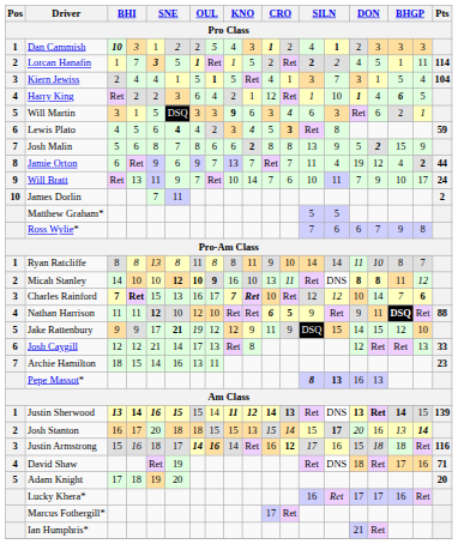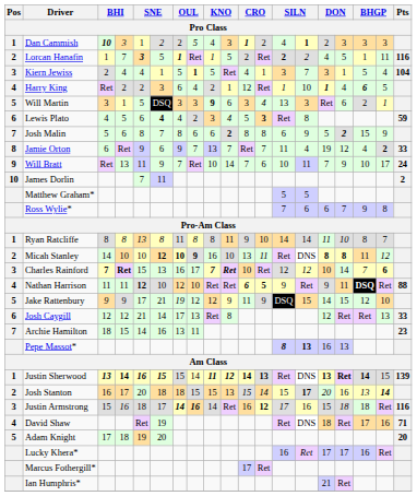 <table class="wikitable" style="font-size: 85%; text-align: center;">
 <tr valign="top">
 <th valign="middle">Pos</th>
 <th valign="middle">Driver</th>
 <th colspan="2"><a href='#'>BHI</a></th>
 <th colspan="2"><a href='#'>SNE</a></th>
 <th colspan="2"><a href='#'>OUL</a></th>
 <th colspan="2"><a href='#'>KNO</a></th>
 <th colspan="2"><a href='#'>CRO</a></th>
 <th colspan="2"><a href='#'>SILN</a></th>
 <th colspan="2"><a href='#'>DON</a></th>
 <th colspan="2"><a href='#'>BHGP</a></th>
 <th valign="middle">Pts</th>
 </tr>
 <tr>
 <th colspan=19>Pro Class</th>
 </tr>
 <tr>
 <th>1</th>
 <td align=left> <a href='#'>Dan Cammish</a></td>
 <td style="background:#dfffdf;"><strong><em>10</em></strong></td>
 <td style="background:#ffdf9f;"><em>3</em></td>
 <td style="background:#ffffbf;">1</td>
 <td style="background:#dfdfdf;"><em>2</em></td>
 <td style="background:#dfdfdf;">2</td>
 <td style="background:#dfffdf;"><em>5</em></td>
 <td style="background:#dfffdf;">4</td>
 <td style="background:#ffdf9f;">3</td>
 <td style="background:#ffffbf;"><strong><em>1</em></strong></td>
 <td style="background:#dfdfdf;">2</td>
 <td style="background:#dfffdf;">4</td>
 <td style="background:#ffffbf;"><strong>1</strong></td>
 <td style="background:#dfdfdf;">2</td>
 <td style="background:#ffdf9f;">3</td>
 <td style="background:#ffdf9f;">3</td>
 <td style="background:#ffdf9f;">3</td>
 <th></th>
 </tr>
 <tr>
 <th>2</th>
 <td align=left> <a href='#'>Lorcan Hanafin</a></td>
 <td style="background:#ffffbf;">1</td>
 <td style="background:#dfffdf;">7</td>
 <td style="background:#ffdf9f;"><strong><em>3</em></strong></td>
 <td style="background:#dfffdf;">5</td>
 <td style="background:#ffffbf;"><strong><em>1</em></strong></td>
 <td style="background:#efcfff;">Ret</td>
 <td style="background:#ffffbf;"><em>1</em></td>
 <td style="background:#dfffdf;">5</td>
 <td style="background:#dfdfdf;">2</td>
 <td style="background:#efcfff;">Ret</td>
 <td style="background:#dfdfdf;"><strong>2</strong></td>
 <td style="background:#dfdfdf;"><em>2</em></td>
 <td style="background:#dfffdf;">4</td>
 <td style="background:#dfffdf;">5</td>
 <td style="background:#ffffbf;">1</td>
 <td style="background:#dfffdf;">11</td>
-<th>114</th>
+<th>116</th>
 </tr>
 <tr>
 <th>3</th>
 <td align=left> <a href='#'>Kiern Jewiss</a></td>
 <td style="background:#dfdfdf;">2</td>
 <td style="background:#dfffdf;">4</td>
 <td style="background:#dfffdf;">4</td>
 <td style="background:#ffffbf;">1</td>
 <td style="background:#dfffdf;">5</td>
 <td style="background:#ffffbf;"><strong>1</strong></td>
 <td style="background:#dfffdf;">5</td>
 <td style="background:#efcfff;">Ret</td>
 <td style="background:#dfffdf;">4</td>
 <td style="background:#ffffbf;">1</td>
 <td style="background:#ffdf9f;">3</td>
 <td style="background:#dfffdf;">7</td>
 <td style="background:#ffdf9f;">3</td>
 <td style="background:#ffffbf;">1</td>
 <td style="background:#dfffdf;">5</td>
 <td style="background:#dfffdf;">4</td>
 <th>104</th>
 </tr>
 <tr>
 <th>4</th>
 <td align=left> <a href='#'>Harry King</a></td>
 <td style="background:#efcfff;">Ret</td>
 <td style="background:#dfdfdf;">2</td>
 <td style="background:#dfdfdf;">2</td>
 <td style="background:#ffdf9f;">3</td>
 <td style="background:#dfffdf;">6</td>
 <td style="background:#dfffdf;">4</td>
 <td style="background:#dfdfdf;">2</td>
 <td style="background:#ffffbf;">1</td>
 <td style="background:#dfffdf;">12</td>
 <td style="background:#efcfff;">Ret</td>
 <td style="background:#ffffbf;"><em>1</em></td>
 <td style="background:#dfffdf;">10</td>
 <td style="background:#ffffbf;"><strong><em>1</em></strong></td>
 <td style="background:#dfffdf;">4</td>
 <td style="background:#dfffdf;"><strong><em>6</em></strong></td>
 <td style="background:#dfffdf;">5</td>
 <th></th>
 </tr>
 <tr>
 <th>5</th>
 <td align=left> Will Martin</td>
 <td style="background:#ffdf9f;">3</td>
 <td style="background:#ffffbf;">1</td>
 <td style="background:#dfffdf;">5</td>
 <td style="background-color:#000000; color:white">DSQ</td>
 <td style="background:#ffdf9f;">3</td>
 <td style="background:#ffdf9f;">3</td>
 <td style="background:#dfffdf;"><strong>9</strong></td>
 <td style="background:#dfffdf;">6</td>
 <td style="background:#ffdf9f;">3</td>
 <td style="background:#dfffdf;"><em>4</em></td>
-<td style="background:#dfffdf;">6</td>
+<td style="background:#dfffdf;">13</td>
 <td style="background:#ffdf9f;">3</td>
 <td style="background:#efcfff;">Ret</td>
 <td style="background:#dfffdf;">6</td>
 <td style="background:#dfdfdf;">2</td>
 <td style="background:#ffffbf;"><em>1</em></td>
 <th></th>
 </tr>
 <tr>
 <th>6</th>
 <td align=left> Lewis Plato</td>
 <td style="background:#dfffdf;">4</td>
 <td style="background:#dfffdf;">5</td>
 <td style="background:#dfffdf;">6</td>
 <td style="background:#dfffdf;"><strong>4</strong></td>
 <td style="background:#dfffdf;">4</td>
 <td style="background:#dfdfdf;">2</td>
 <td style="background:#ffdf9f;">3</td>
 <td style="background:#dfffdf;"><em>4</em></td>
 <td style="background:#dfffdf;">5</td>
 <td style="background:#ffdf9f;"><strong>3</strong></td>
 <td style="background:#efcfff;">Ret</td>
 <td style="background:#dfffdf;">8</td>
 <td></td>
 <td></td>
 <td></td>
 <td></td>
 <th>59</th>
 </tr>
 <tr>
 <th>7</th>
 <td align=left> Josh Malin</td>
 <td style="background:#dfffdf;">5</td>
 <td style="background:#dfffdf;">6</td>
 <td style="background:#dfffdf;">8</td>
 <td style="background:#dfffdf;">7</td>
 <td style="background:#dfffdf;">8</td>
 <td style="background:#dfffdf;">6</td>
 <td style="background:#dfffdf;">6</td>
 <td style="background:#dfdfdf;"><strong>2</strong></td>
 <td style="background:#dfffdf;">8</td>
 <td style="background:#dfffdf;">8</td>
-<td style="background:#dfffdf;">13</td>
+<td style="background:#dfffdf;">6</td>
 <td style="background:#dfffdf;">9</td>
 <td style="background:#dfffdf;">5</td>
 <td style="background:#dfdfdf;"><strong><em>2</em></strong></td>
 <td style="background:#dfffdf;">15</td>
 <td style="background:#dfffdf;">9</td>
 <th></th>
 </tr>
 <tr>
 <th>8</th>
 <td align=left> <a href='#'>Jamie Orton</a></td>
 <td style="background:#dfffdf;">6</td>
 <td style="background:#efcfff;">Ret</td>
 <td style="background:#cfcfff;">9</td>
 <td style="background:#dfffdf;">6</td>
 <td style="background:#cfcfff;">9</td>
 <td style="background:#dfffdf;">7</td>
 <td style="background:#cfcfff;">13</td>
 <td style="background:#dfffdf;">7</td>
 <td style="background:#efcfff;">Ret</td>
 <td style="background:#dfffdf;">7</td>
 <td style="background:#dfffdf;">11</td>
 <td style="background:#dfffdf;">4</td>
 <td style="background:#dfffdf;">19</td>
 <td style="background:#dfffdf;">12</td>
 <td style="background:#dfffdf;">4</td>
 <td style="background:#dfdfdf;"><strong>2</strong></td>
-<th>44</th>
+<th>33</th>
 </tr>
 <tr>
 <th>9</th>
 <td align=left> <a href='#'>Will Bratt</a></td>
 <td style="background:#efcfff;">Ret</td>
 <td style="background:#dfffdf;">13</td>
 <td style="background:#cfcfff;">11</td>
 <td style="background:#dfffdf;">9</td>
 <td style="background:#dfffdf;">7</td>
 <td style="background:#efcfff;">Ret</td>
 <td style="background:#dfffdf;">10</td>
 <td style="background:#dfffdf;">14</td>
 <td style="background:#dfffdf;">7</td>
 <td style="background:#dfffdf;">6</td>
 <td style="background:#dfffdf;">10</td>
 <td style="background:#cfcfff;">11</td>
 <td style="background:#dfffdf;">7</td>
 <td style="background:#dfffdf;">9</td>
 <td style="background:#dfffdf;">10</td>
 <td style="background:#dfffdf;">17</td>
 <th>24</th>
 </tr>
 <tr>
 <th>10</th>
 <td align=left> James Dorlin</td>
 <td></td>
 <td></td>
 <td style="background:#dfffdf;">7</td>
 <td style="background:#cfcfff;">11</td>
 <td></td>
 <td></td>
 <td></td>
 <td></td>
 <td></td>
 <td></td>
 <td></td>
 <td></td>
 <td></td>
 <td></td>
 <td></td>
 <td></td>
 <th>2</th>
 </tr>
 <tr>
 <th></th>
 <td align=left> Matthew Graham*</td>
 <td></td>
 <td></td>
 <td></td>
 <td></td>
 <td></td>
 <td></td>
 <td></td>
 <td></td>
 <td></td>
 <td></td>
 <td style="background:#cfcfff;">5</td>
 <td style="background:#cfcfff;">5</td>
 <td></td>
 <td></td>
 <td></td>
 <td></td>
 <th></th>
 </tr>
 <tr>
 <th></th>
 <td align=left> <a href='#'>Ross Wylie</a>*</td>
 <td></td>
 <td></td>
 <td></td>
 <td></td>
 <td></td>
 <td></td>
 <td></td>
 <td></td>
 <td></td>
 <td></td>
 <td style="background:#cfcfff;">7</td>
 <td style="background:#cfcfff;">6</td>
 <td style="background:#cfcfff;">6</td>
 <td style="background:#cfcfff;">7</td>
 <td style="background:#cfcfff;">9</td>
 <td style="background:#cfcfff;">8</td>
 <th></th>
 </tr>
 <tr>
 <th colspan=19>Pro-Am Class</th>
 </tr>
 <tr>
 <th>1</th>
 <td align=left> Ryan Ratcliffe</td>
 <td style="background:#dfdfdf;">8</td>
 <td style="background:#ffffbf;"><em>8</em></td>
 <td style="background:#ffdf9f;"><em>13</em></td>
 <td style="background:#ffffbf;"><em>8</em></td>
 <td style="background:#dfdfdf;">11</td>
 <td style="background:#ffffbf;"><em>8</em></td>
 <td style="background:#dfdfdf;">8</td>
 <td style="background:#ffdf9f;">11</td>
 <td style="background:#dfdfdf;">9</td>
 <td style="background:#ffdf9f;">10</td>
 <td style="background:#ffdf9f;">14</td>
 <td style="background:#dfdfdf;">14</td>
 <td style="background:#dfffdf;"><em>11</em></td>
 <td style="background:#dfdfdf;"><em>10</em></td>
 <td style="background:#dfdfdf;">8</td>
 <td style="background:#dfdfdf;">7</td>
 <th></th>
 </tr>
 <tr>
 <th>2</th>
 <td align=left> Micah Stanley</td>
 <td style="background:#dfffdf;">14</td>
 <td style="background:#ffdf9f;">10</td>
 <td style="background:#ffffbf;">10</td>
 <td style="background:#ffdf9f;"><strong>12</strong></td>
 <td style="background:#ffffbf;"><strong>10</strong></td>
 <td style="background:#dfdfdf;"><strong>9</strong></td>
 <td style="background:#dfffdf;">16</td>
 <td style="background:#dfdfdf;">10</td>
 <td style="background:#dfffdf;">13</td>
 <td style="background:#dfffdf;"><em>11</em></td>
 <td style="background:#efcfff;">Ret</td>
 <td style="background:#ffffff;">DNS</td>
 <td style="background:#ffffbf;"><strong>8</strong></td>
 <td style="background:#ffffbf;"><strong>8</strong></td>
 <td style="background:#ffdf9f;">11</td>
 <td style="background:#dfffdf;"><em>12</em></td>
 <th></th>
 </tr>
 <tr>
 <th>3</th>
 <td align=left> Charles Rainford</td>
 <td style="background:#ffffbf;"><strong>7</strong></td>
 <td style="background:#efcfff;"><strong>Ret</strong></td>
 <td style="background:#dfffdf;">15</td>
 <td style="background:#dfffdf;">13</td>
 <td style="background:#dfffdf;">16</td>
 <td style="background:#dfffdf;">17</td>
 <td style="background:#ffffbf;"><strong><em>7</em></strong></td>
 <td style="background:#efcfff;"><strong><em>Ret</em></strong></td>
 <td style="background:#ffdf9f;">10</td>
 <td style="background:#efcfff;">Ret</td>
 <td style="background:#dfdfdf;">12</td>
 <td style="background:#ffffbf;"><em>12</em></td>
 <td style="background:#ffdf9f;">10</td>
 <td style="background:#dfffdf;">14</td>
 <td style="background:#ffffbf;"><em>7</em></td>
 <td style="background:#ffffbf;"><strong>6</strong></td>
 <th></th>
 </tr>
 <tr>
 <th>4</th>
 <td align=left> Nathan Harrison</td>
 <td style="background:#dfffdf;">11</td>
 <td style="background:#dfffdf;">11</td>
 <td style="background:#dfdfdf;"><strong>12</strong></td>
 <td style="background:#dfdfdf;">10</td>
 <td style="background:#ffdf9f;">12</td>
 <td style="background:#ffdf9f;">10</td>
 <td style="background:#efcfff;">Ret</td>
 <td style="background:#efcfff;">Ret</td>
 <td style="background:#ffffbf;"><strong><em>6</em></strong></td>
 <td style="background:#ffffbf;"><strong>5</strong></td>
 <td style="background:#ffffbf;">9</td>
 <td style="background:#efcfff;">Ret</td>
 <td style="background:#dfdfdf;">9</td>
 <td style="background:#ffdf9f;">11</td>
 <td style="background-color:#000000; color:white"><strong>DSQ</strong></td>
 <td style="background:#efcfff;">Ret</td>
 <th>88</th>
 </tr>
 <tr>
 <th>5</th>
 <td align=left> Jake Rattenbury</td>
 <td style="background:#ffdf9f;"><em>9</em></td>
 <td style="background:#dfdfdf;">9</td>
 <td style="background:#dfffdf;">17</td>
-<td style="background:#dfffdf;"><strong>21</strong></td>
+<td style="background:#dfffdf;">21</td>
 <td style="background:#dfffdf;"><em>19</em></td>
 <td style="background:#dfffdf;">12</td>
 <td style="background:#ffdf9f;">12</td>
 <td style="background:#ffffbf;">9</td>
 <td style="background:#dfffdf;">11</td>
 <td style="background:#dfdfdf;">9</td>
 <td style="background-color:#000000; color:white">DSQ</td>
 <td style="background:#ffdf9f;">15</td>
 <td style="background:#dfffdf;">14</td>
 <td style="background:#dfffdf;">15</td>
 <td style="background:#dfffdf;">12</td>
 <td style="background:#ffdf9f;">10</td>
 <th></th>
 </tr>
 <tr>
 <th>6</th>
 <td align=left> <a href='#'>Josh Caygill</a></td>
 <td style="background:#dfffdf;">12</td>
 <td style="background:#dfffdf;">12</td>
 <td style="background:#dfffdf;">21</td>
 <td style="background:#dfffdf;">14</td>
 <td style="background:#dfffdf;">17</td>
 <td style="background:#dfffdf;">13</td>
 <td style="background:#efcfff;">Ret</td>
 <td style="background:#dfffdf;">8</td>
 <td></td>
 <td></td>
 <td></td>
 <td></td>
 <td style="background:#dfffdf;">12</td>
 <td style="background:#efcfff;">Ret</td>
 <td style="background:#efcfff;">Ret</td>
 <td style="background:#dfffdf;">13</td>
 <th>33</th>
 </tr>
 <tr>
 <th>7</th>
 <td align=left> Archie Hamilton</td>
 <td style="background:#dfffdf;">18</td>
 <td style="background:#dfffdf;">15</td>
 <td style="background:#dfffdf;">14</td>
 <td style="background:#dfffdf;">16</td>
 <td style="background:#dfffdf;">13</td>
 <td style="background:#dfffdf;">11</td>
 <td></td>
 <td></td>
 <td></td>
 <td></td>
 <td></td>
 <td></td>
 <td></td>
 <td></td>
 <td></td>
 <td></td>
 <th>23</th>
 </tr>
 <tr>
 <th></th>
 <td align=left> <a href='#'>Pepe Massot</a>*</td>
 <td></td>
 <td></td>
 <td></td>
 <td></td>
 <td></td>
 <td></td>
 <td></td>
 <td></td>
 <td></td>
 <td></td>
 <td style="background:#cfcfff;"><strong><em>8</em></strong></td>
 <td style="background:#cfcfff;"><strong>13</strong></td>
 <td style="background:#cfcfff;">16</td>
 <td style="background:#cfcfff;">13</td>
 <td></td>
 <td></td>
 <th></th>
 </tr>
 <tr>
 <th colspan=19>Am Class</th>
 </tr>
 <tr>
 <th>1</th>
 <td align=left> Justin Sherwood</td>
 <td style="background:#ffffbf;"><strong><em>13</em></strong></td>
 <td style="background:#ffffbf;"><strong>14</strong></td>
 <td style="background:#ffffbf;"><strong><em>16</em></strong></td>
 <td style="background:#ffffbf;"><strong><em>15</em></strong></td>
 <td style="background:#dfdfdf;">15</td>
 <td style="background:#ffffbf;">14</td>
 <td style="background:#ffffbf;"><strong><em>11</em></strong></td>
 <td style="background:#ffffbf;"><strong><em>12</em></strong></td>
 <td style="background:#ffffbf;"><strong>14</strong></td>
 <td style="background:#dfdfdf;"><strong>13</strong></td>
 <td style="background:#efcfff;">Ret</td>
 <td style="background:#ffffff;">DNS</td>
 <td style="background:#ffffbf;"><strong>13</strong></td>
 <td style="background:#efcfff;"><strong>Ret</strong></td>
 <td style="background:#dfdfdf;"><strong>14</strong></td>
 <td style="background:#dfdfdf;">15</td>
 <th>139</th>
 </tr>
 <tr>
 <th>2</th>
 <td align=left> Josh Stanton</td>
 <td style="background:#ffdf9f;">16</td>
 <td style="background:#ffdf9f;">17</td>
 <td style="background:#dfffdf;">20</td>
 <td style="background:#ffdf9f;">18</td>
 <td style="background:#ffdf9f;">18</td>
 <td style="background:#dfdfdf;">15</td>
 <td style="background:#ffdf9f;">15</td>
 <td style="background:#ffdf9f;">13</td>
 <td style="background:#dfdfdf;"><em>15</em></td>
 <td style="background:#ffdf9f;"><em>14</em></td>
 <td style="background:#ffffbf;">15</td>
 <td style="background:#dfdfdf;"><strong>17</strong></td>
 <td style="background:#dfffdf;"><em>20</em></td>
 <td style="background:#ffffbf;">16</td>
 <td style="background:#ffffbf;"><em>13</em></td>
 <td style="background:#ffffbf;"><strong><em>14</em></strong></td>
 <th></th>
 </tr>
 <tr>
 <th>3</th>
 <td align=left> Justin Armstrong</td>
 <td style="background:#dfdfdf;">15</td>
 <td style="background:#dfdfdf;"><em>16</em></td>
 <td style="background:#dfdfdf;">18</td>
 <td style="background:#dfdfdf;">17</td>
 <td style="background:#ffffbf;"><strong><em>14</em></strong></td>
 <td style="background:#ffdf9f;"><strong><em>16</em></strong></td>
 <td style="background:#dfdfdf;">14</td>
 <td style="background:#efcfff;">Ret</td>
 <td style="background:#ffdf9f;">16</td>
 <td style="background:#ffffbf;"><strong>12</strong></td>
 <td style="background:#dfdfdf;"><em>17</em></td>
 <td style="background:#ffffbf;">16</td>
 <td style="background:#dfdfdf;">15</td>
 <td style="background:#dfdfdf;"><em>18</em></td>
 <td style="background:#dfffdf;">18</td>
 <td style="background:#efcfff;">Ret</td>
 <th>116</th>
 </tr>
 <tr>
 <th>4</th>
 <td align=left> David Shaw</td>
 <td></td>
 <td></td>
 <td style="background:#efcfff;">Ret</td>
 <td style="background:#dfffdf;">19</td>
 <td></td>
 <td></td>
 <td></td>
 <td></td>
 <td></td>
 <td></td>
 <td style="background:#efcfff;">Ret</td>
 <td style="background:#ffffff;">DNS</td>
 <td style="background:#ffdf9f;">18</td>
 <td style="background:#efcfff;">Ret</td>
 <td style="background:#ffdf9f;">17</td>
 <td style="background:#ffdf9f;">16</td>
 <th>71</th>
 </tr>
 <tr>
 <th>5</th>
 <td align=left> Adam Knight</td>
 <td style="background:#dfffdf;">17</td>
 <td style="background:#dfffdf;">18</td>
 <td style="background:#ffdf9f;">19</td>
 <td style="background:#dfffdf;">20</td>
 <td></td>
 <td></td>
 <td></td>
 <td></td>
 <td></td>
 <td></td>
 <td></td>
 <td></td>
 <td></td>
 <td></td>
 <td></td>
 <td></td>
 <th>20</th>
 </tr>
 <tr>
 <th></th>
 <td align=left> Lucky Khera*</td>
 <td></td>
 <td></td>
 <td></td>
 <td></td>
 <td></td>
 <td></td>
 <td></td>
 <td></td>
 <td></td>
 <td></td>
 <td style="background:#cfcfff;">16</td>
 <td style="background:#efcfff;"><em>Ret</em></td>
 <td style="background:#cfcfff;">17</td>
 <td style="background:#cfcfff;">17</td>
 <td style="background:#cfcfff;">16</td>
 <td style="background:#efcfff;">Ret</td>
 <th></th>
 </tr>
 <tr>
 <th></th>
 <td align=left> Marcus Fothergill*</td>
 <td></td>
 <td></td>
 <td></td>
 <td></td>
 <td></td>
 <td></td>
 <td></td>
 <td></td>
 <td style="background:#cfcfff;">17</td>
 <td style="background:#efcfff;">Ret</td>
 <td></td>
 <td></td>
 <td></td>
 <td></td>
 <td></td>
 <td></td>
 <th></th>
 </tr>
 <tr>
 <th></th>
 <td align=left> Ian Humphris*</td>
 <td></td>
 <td></td>
 <td></td>
 <td></td>
 <td></td>
 <td></td>
 <td></td>
 <td></td>
 <td></td>
 <td></td>
 <td></td>
 <td></td>
 <td style="background:#cfcfff;">21</td>
 <td style="background:#efcfff;">Ret</td>
 <td></td>
 <td></td>
 <th></th>
 </tr>
 <tr>
 </tr>
 </table>
